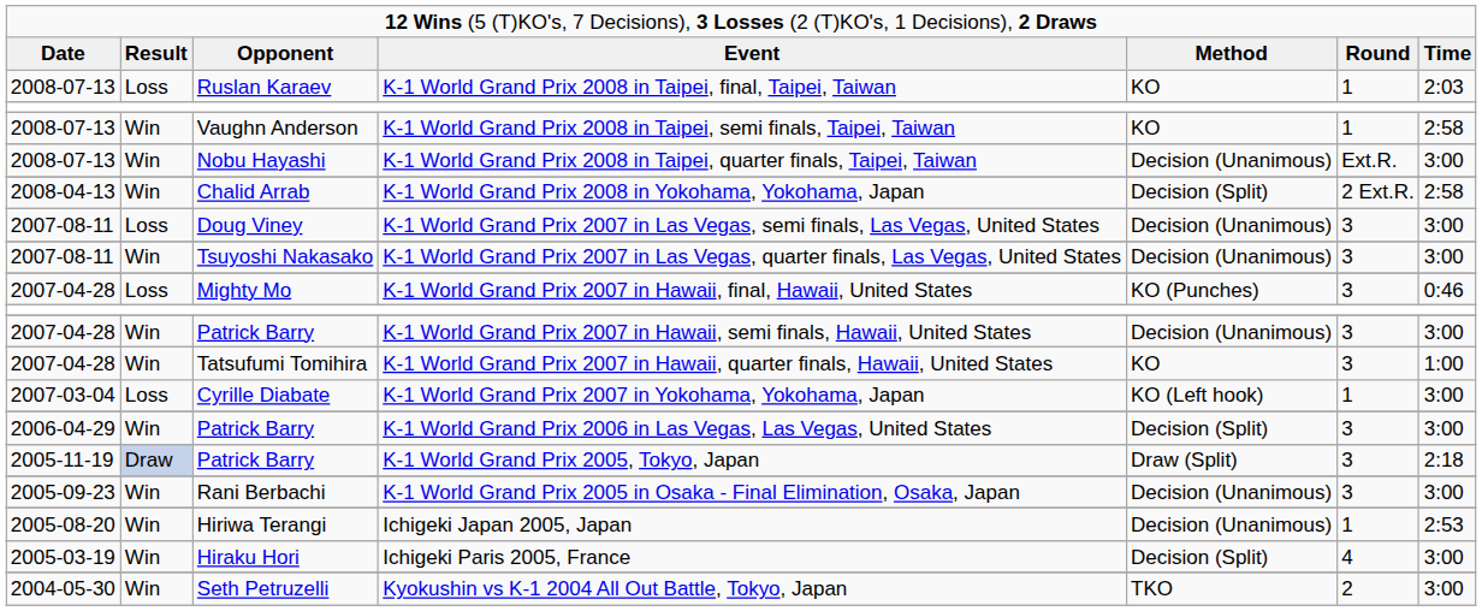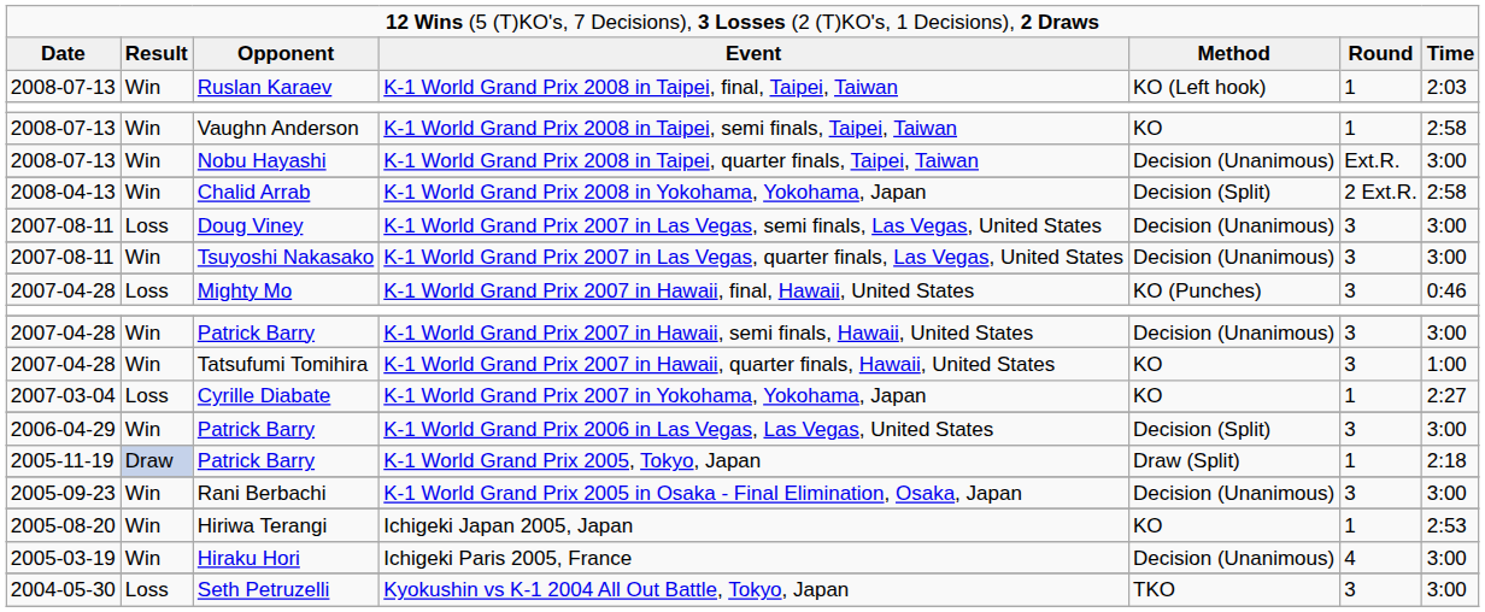 <table class="wikitable" style="margin:0.5em auto; font-size:85%">
 <tr>
 <td style="text-align: center" colspan= 8><strong>  12 Wins</strong> (5 (T)KO's, 7 Decisions), <strong>3 Losses</strong> (2 (T)KO's, 1 Decisions), <strong>2 Draws</strong></td>
 </tr>
 <tr>
 <td align="center" style="border-style: none none solid solid; background: #f0f0f0"><strong>Date</strong></td>
 <td align="center" style="border-style: none none solid solid; background: #f0f0f0"><strong>Result</strong></td>
 <td align="center" style="border-style: none none solid solid; background: #f0f0f0"><strong>Opponent</strong></td>
 <td align="center" style="border-style: none none solid solid; background: #f0f0f0"><strong>Event</strong></td>
 <td align="center" style="border-style: none none solid solid; background: #f0f0f0"><strong>Method</strong></td>
 <td align="center" style="border-style: none none solid solid; background: #f0f0f0"><strong>Round</strong></td>
 <td align="center" style="border-style: none none solid solid; background: #f0f0f0"><strong>Time</strong></td>
 </tr>
 <tr>
 <td>2008-07-13</td>
-<td>Loss</td>
+<td>Win</td>
 <td> <a href='#'>Ruslan Karaev</a></td>
 <td><a href='#'>K-1 World Grand Prix 2008 in Taipei</a>, final, <a href='#'>Taipei</a>, <a href='#'>Taiwan</a></td>
-<td>KO</td>
+<td>KO (Left hook)</td>
 <td>1</td>
 <td>2:03</td>
 </tr>
 <tr>
 </tr>
 <tr>
 <th style=background:white colspan=9></th>
 </tr>
 <tr>
 </tr>
 <tr>
 <td>2008-07-13</td>
 <td>Win</td>
 <td> Vaughn Anderson</td>
 <td><a href='#'>K-1 World Grand Prix 2008 in Taipei</a>, semi finals, <a href='#'>Taipei</a>, <a href='#'>Taiwan</a></td>
 <td>KO</td>
 <td>1</td>
 <td>2:58</td>
 </tr>
 <tr>
 </tr>
 <tr>
 <td>2008-07-13</td>
 <td>Win</td>
 <td> <a href='#'>Nobu Hayashi</a></td>
 <td><a href='#'>K-1 World Grand Prix 2008 in Taipei</a>, quarter finals, <a href='#'>Taipei</a>, <a href='#'>Taiwan</a></td>
 <td>Decision (Unanimous)</td>
 <td>Ext.R.</td>
 <td>3:00</td>
 </tr>
 <tr>
 </tr>
 <tr>
 <td>2008-04-13</td>
 <td>Win</td>
 <td> <a href='#'>Chalid Arrab</a></td>
 <td><a href='#'>K-1 World Grand Prix 2008 in Yokohama</a>, <a href='#'>Yokohama</a>, Japan</td>
 <td>Decision (Split)</td>
 <td>2 Ext.R.</td>
 <td>2:58</td>
 </tr>
 <tr>
 </tr>
 <tr>
 <td>2007-08-11</td>
 <td>Loss</td>
 <td> <a href='#'>Doug Viney</a></td>
 <td><a href='#'>K-1 World Grand Prix 2007 in Las Vegas</a>, semi finals, <a href='#'>Las Vegas</a>, United States</td>
 <td>Decision (Unanimous)</td>
 <td>3</td>
 <td>3:00</td>
 </tr>
 <tr>
 </tr>
 <tr>
 <td>2007-08-11</td>
 <td>Win</td>
 <td> <a href='#'>Tsuyoshi Nakasako</a></td>
 <td><a href='#'>K-1 World Grand Prix 2007 in Las Vegas</a>, quarter finals, <a href='#'>Las Vegas</a>, United States</td>
 <td>Decision (Unanimous)</td>
 <td>3</td>
 <td>3:00</td>
 </tr>
 <tr>
 </tr>
 <tr>
 <td>2007-04-28</td>
 <td>Loss</td>
 <td> <a href='#'>Mighty Mo</a></td>
 <td><a href='#'>K-1 World Grand Prix 2007 in Hawaii</a>, final, <a href='#'>Hawaii</a>, United States</td>
 <td>KO (Punches)</td>
 <td>3</td>
 <td>0:46</td>
 </tr>
 <tr>
 </tr>
 <tr>
 <th style=background:white colspan=9></th>
 </tr>
 <tr>
 </tr>
 <tr>
 <td>2007-04-28</td>
 <td>Win</td>
 <td> <a href='#'>Patrick Barry</a></td>
 <td><a href='#'>K-1 World Grand Prix 2007 in Hawaii</a>, semi finals, <a href='#'>Hawaii</a>, United States</td>
 <td>Decision (Unanimous)</td>
 <td>3</td>
 <td>3:00</td>
 </tr>
 <tr>
 </tr>
 <tr>
 <td>2007-04-28</td>
 <td>Win</td>
 <td> Tatsufumi Tomihira</td>
 <td><a href='#'>K-1 World Grand Prix 2007 in Hawaii</a>, quarter finals, <a href='#'>Hawaii</a>, United States</td>
 <td>KO</td>
 <td>3</td>
 <td>1:00</td>
 </tr>
 <tr>
 <td>2007-03-04</td>
 <td>Loss</td>
 <td> <a href='#'>Cyrille Diabate</a></td>
 <td><a href='#'>K-1 World Grand Prix 2007 in Yokohama</a>, <a href='#'>Yokohama</a>, Japan</td>
-<td>KO (Left hook)</td>
+<td>KO</td>
 <td>1</td>
-<td>3:00</td>
+<td>2:27</td>
 </tr>
 <tr>
 </tr>
 <tr>
 <td>2006-04-29</td>
 <td>Win</td>
 <td> <a href='#'>Patrick Barry</a></td>
 <td><a href='#'>K-1 World Grand Prix 2006 in Las Vegas</a>, <a href='#'>Las Vegas</a>, United States</td>
 <td>Decision (Split)</td>
 <td>3</td>
 <td>3:00</td>
 </tr>
 <tr>
 </tr>
 <tr>
 <td>2005-11-19</td>
 <td style="background: #c5d2ea">Draw</td>
 <td> <a href='#'>Patrick Barry</a></td>
 <td><a href='#'>K-1 World Grand Prix 2005</a>, <a href='#'>Tokyo</a>, Japan</td>
 <td>Draw (Split)</td>
-<td>3</td>
+<td>1</td>
 <td>2:18</td>
 </tr>
 <tr>
 </tr>
 <tr>
 <td>2005-09-23</td>
 <td>Win</td>
 <td> Rani Berbachi</td>
 <td><a href='#'>K-1 World Grand Prix 2005 in Osaka - Final Elimination</a>, <a href='#'>Osaka</a>, Japan</td>
 <td>Decision (Unanimous)</td>
 <td>3</td>
 <td>3:00</td>
 </tr>
 <tr>
 </tr>
 <tr>
 <td>2005-08-20</td>
 <td>Win</td>
 <td> Hiriwa Terangi</td>
 <td>Ichigeki Japan 2005, Japan</td>
-<td>Decision (Unanimous)</td>
+<td>KO</td>
 <td>1</td>
 <td>2:53</td>
 </tr>
 <tr>
 </tr>
 <tr>
 <td>2005-03-19</td>
 <td>Win</td>
 <td> <a href='#'>Hiraku Hori</a></td>
 <td>Ichigeki Paris 2005, France</td>
-<td>Decision (Split)</td>
+<td>Decision (Unanimous)</td>
 <td>4</td>
 <td>3:00</td>
 </tr>
 <tr>
 </tr>
 <tr>
 <td>2004-05-30</td>
-<td>Win</td>
+<td>Loss</td>
 <td> <a href='#'>Seth Petruzelli</a></td>
 <td><a href='#'>Kyokushin vs K-1 2004 All Out Battle</a>, <a href='#'>Tokyo</a>, Japan</td>
 <td>TKO</td>
-<td>2</td>
+<td>3</td>
 <td>3:00</td>
 </tr>
 <tr>
 </tr>
 </table>
